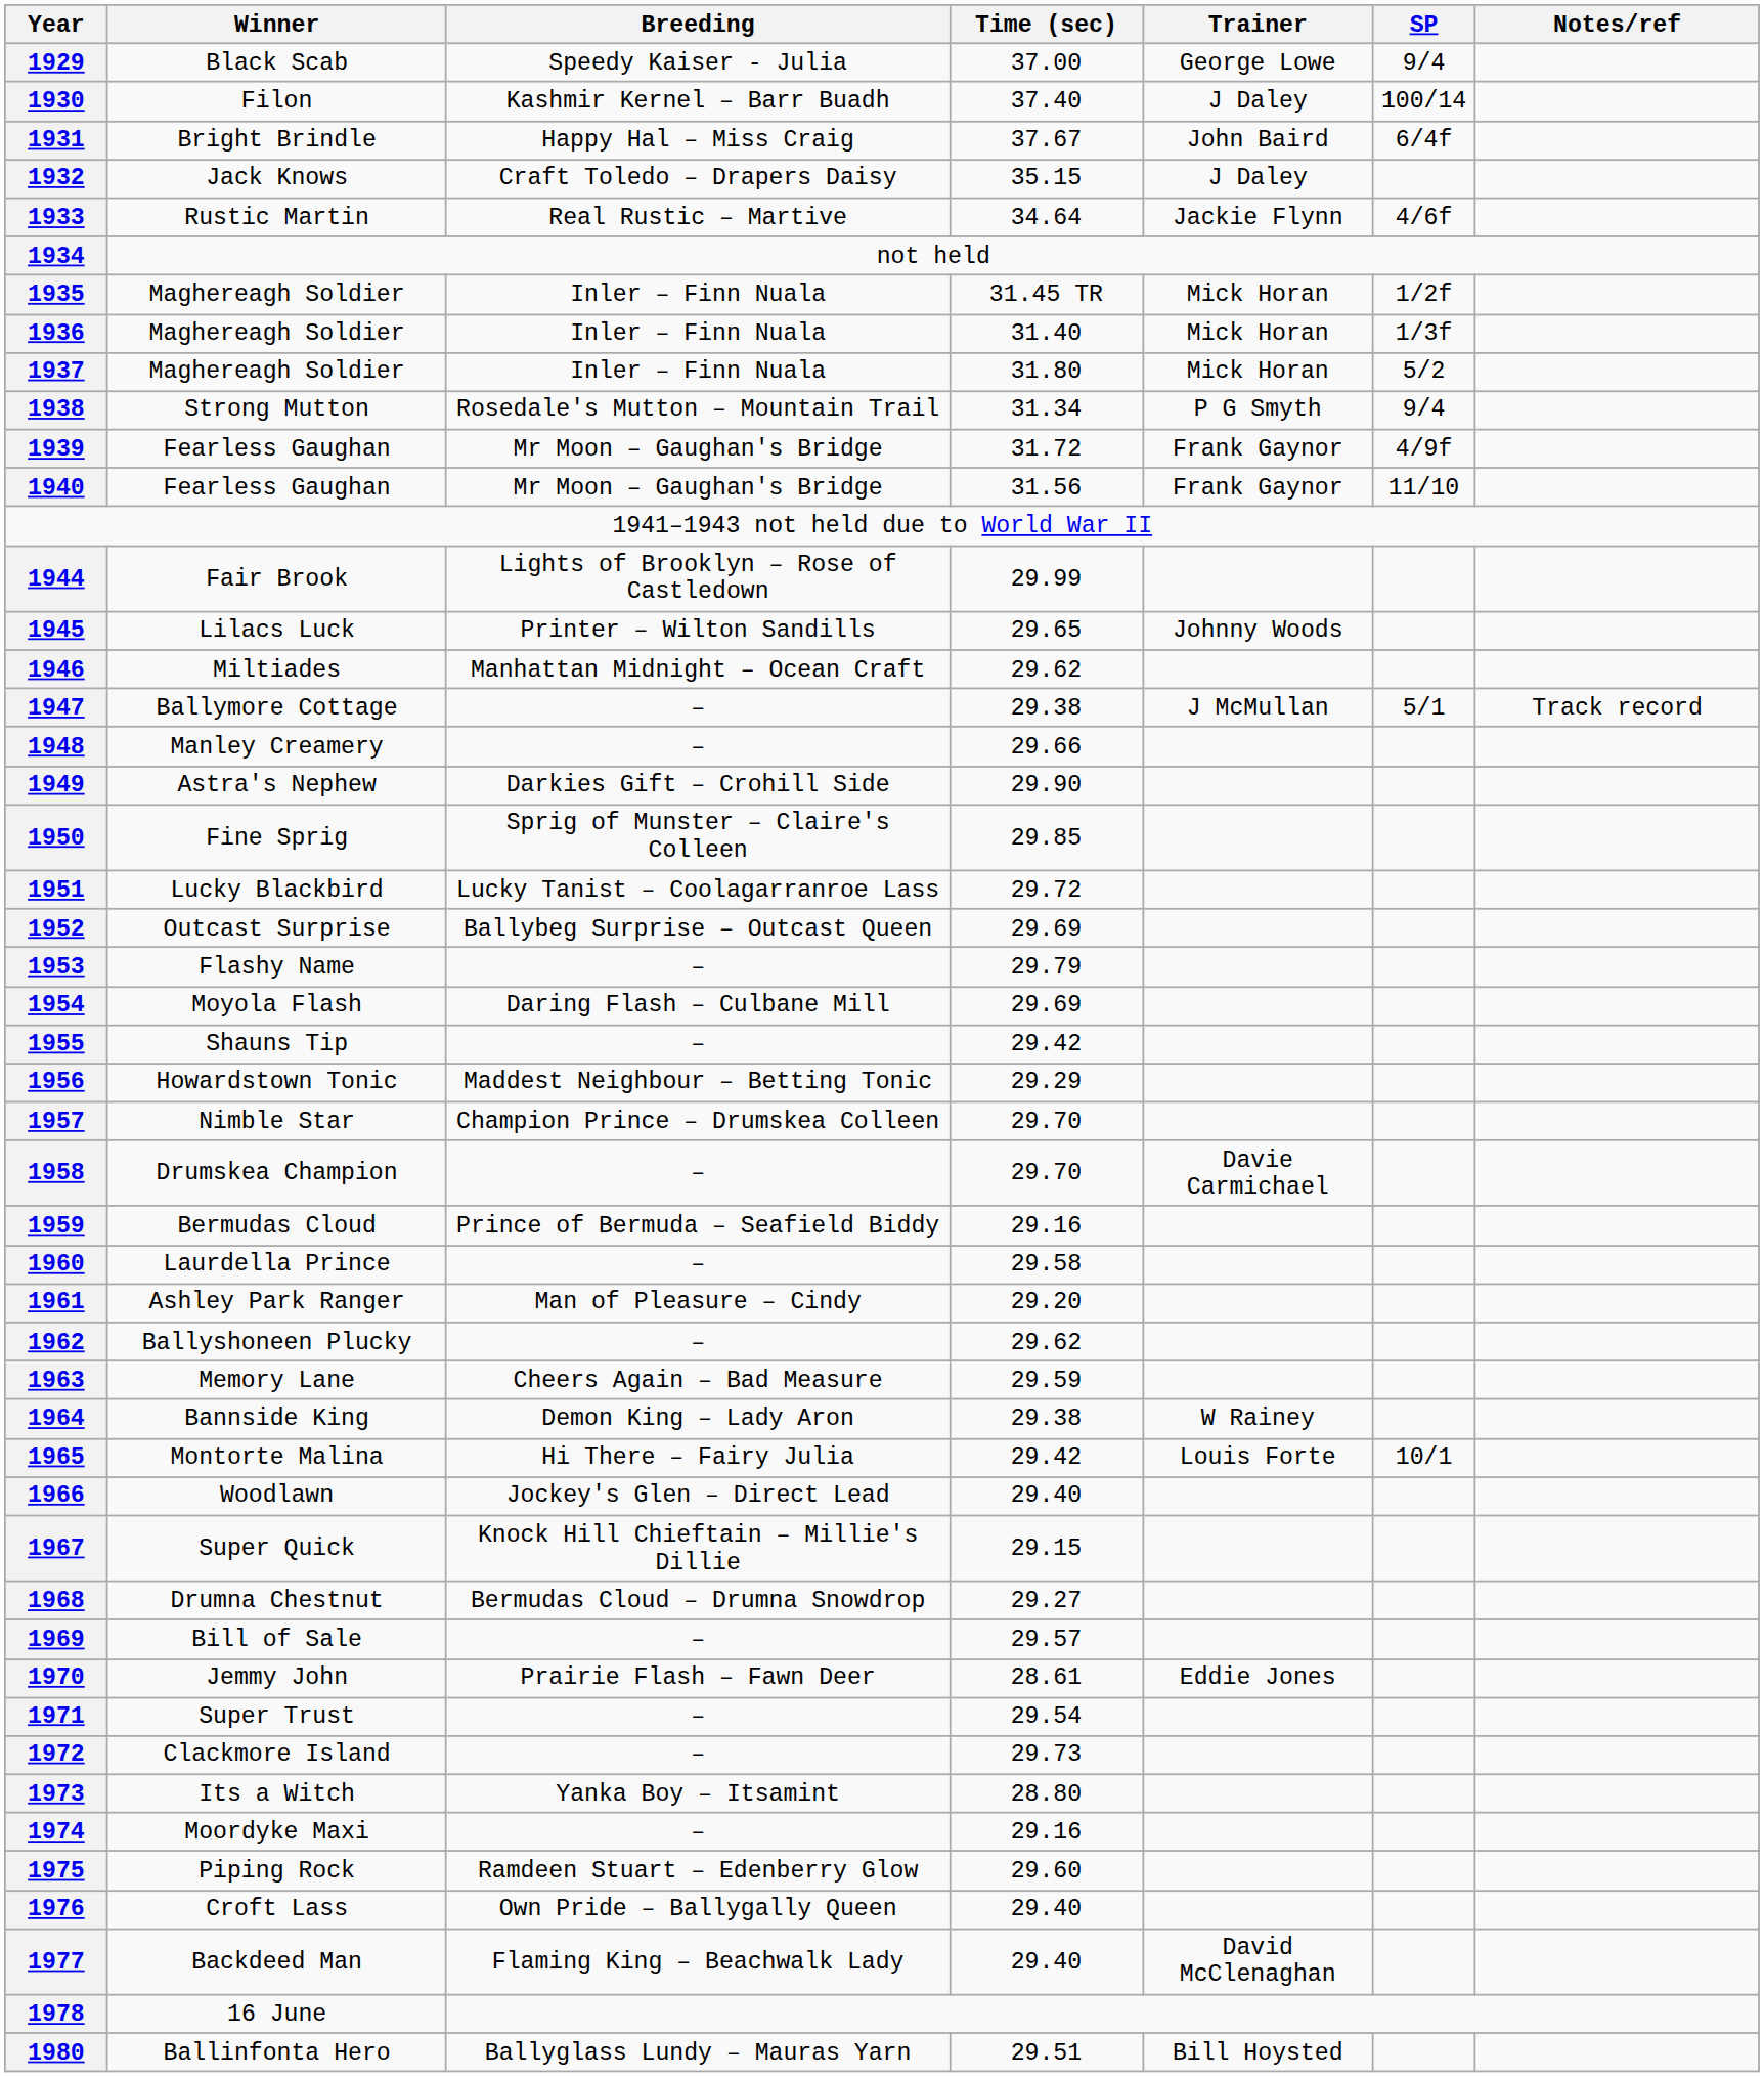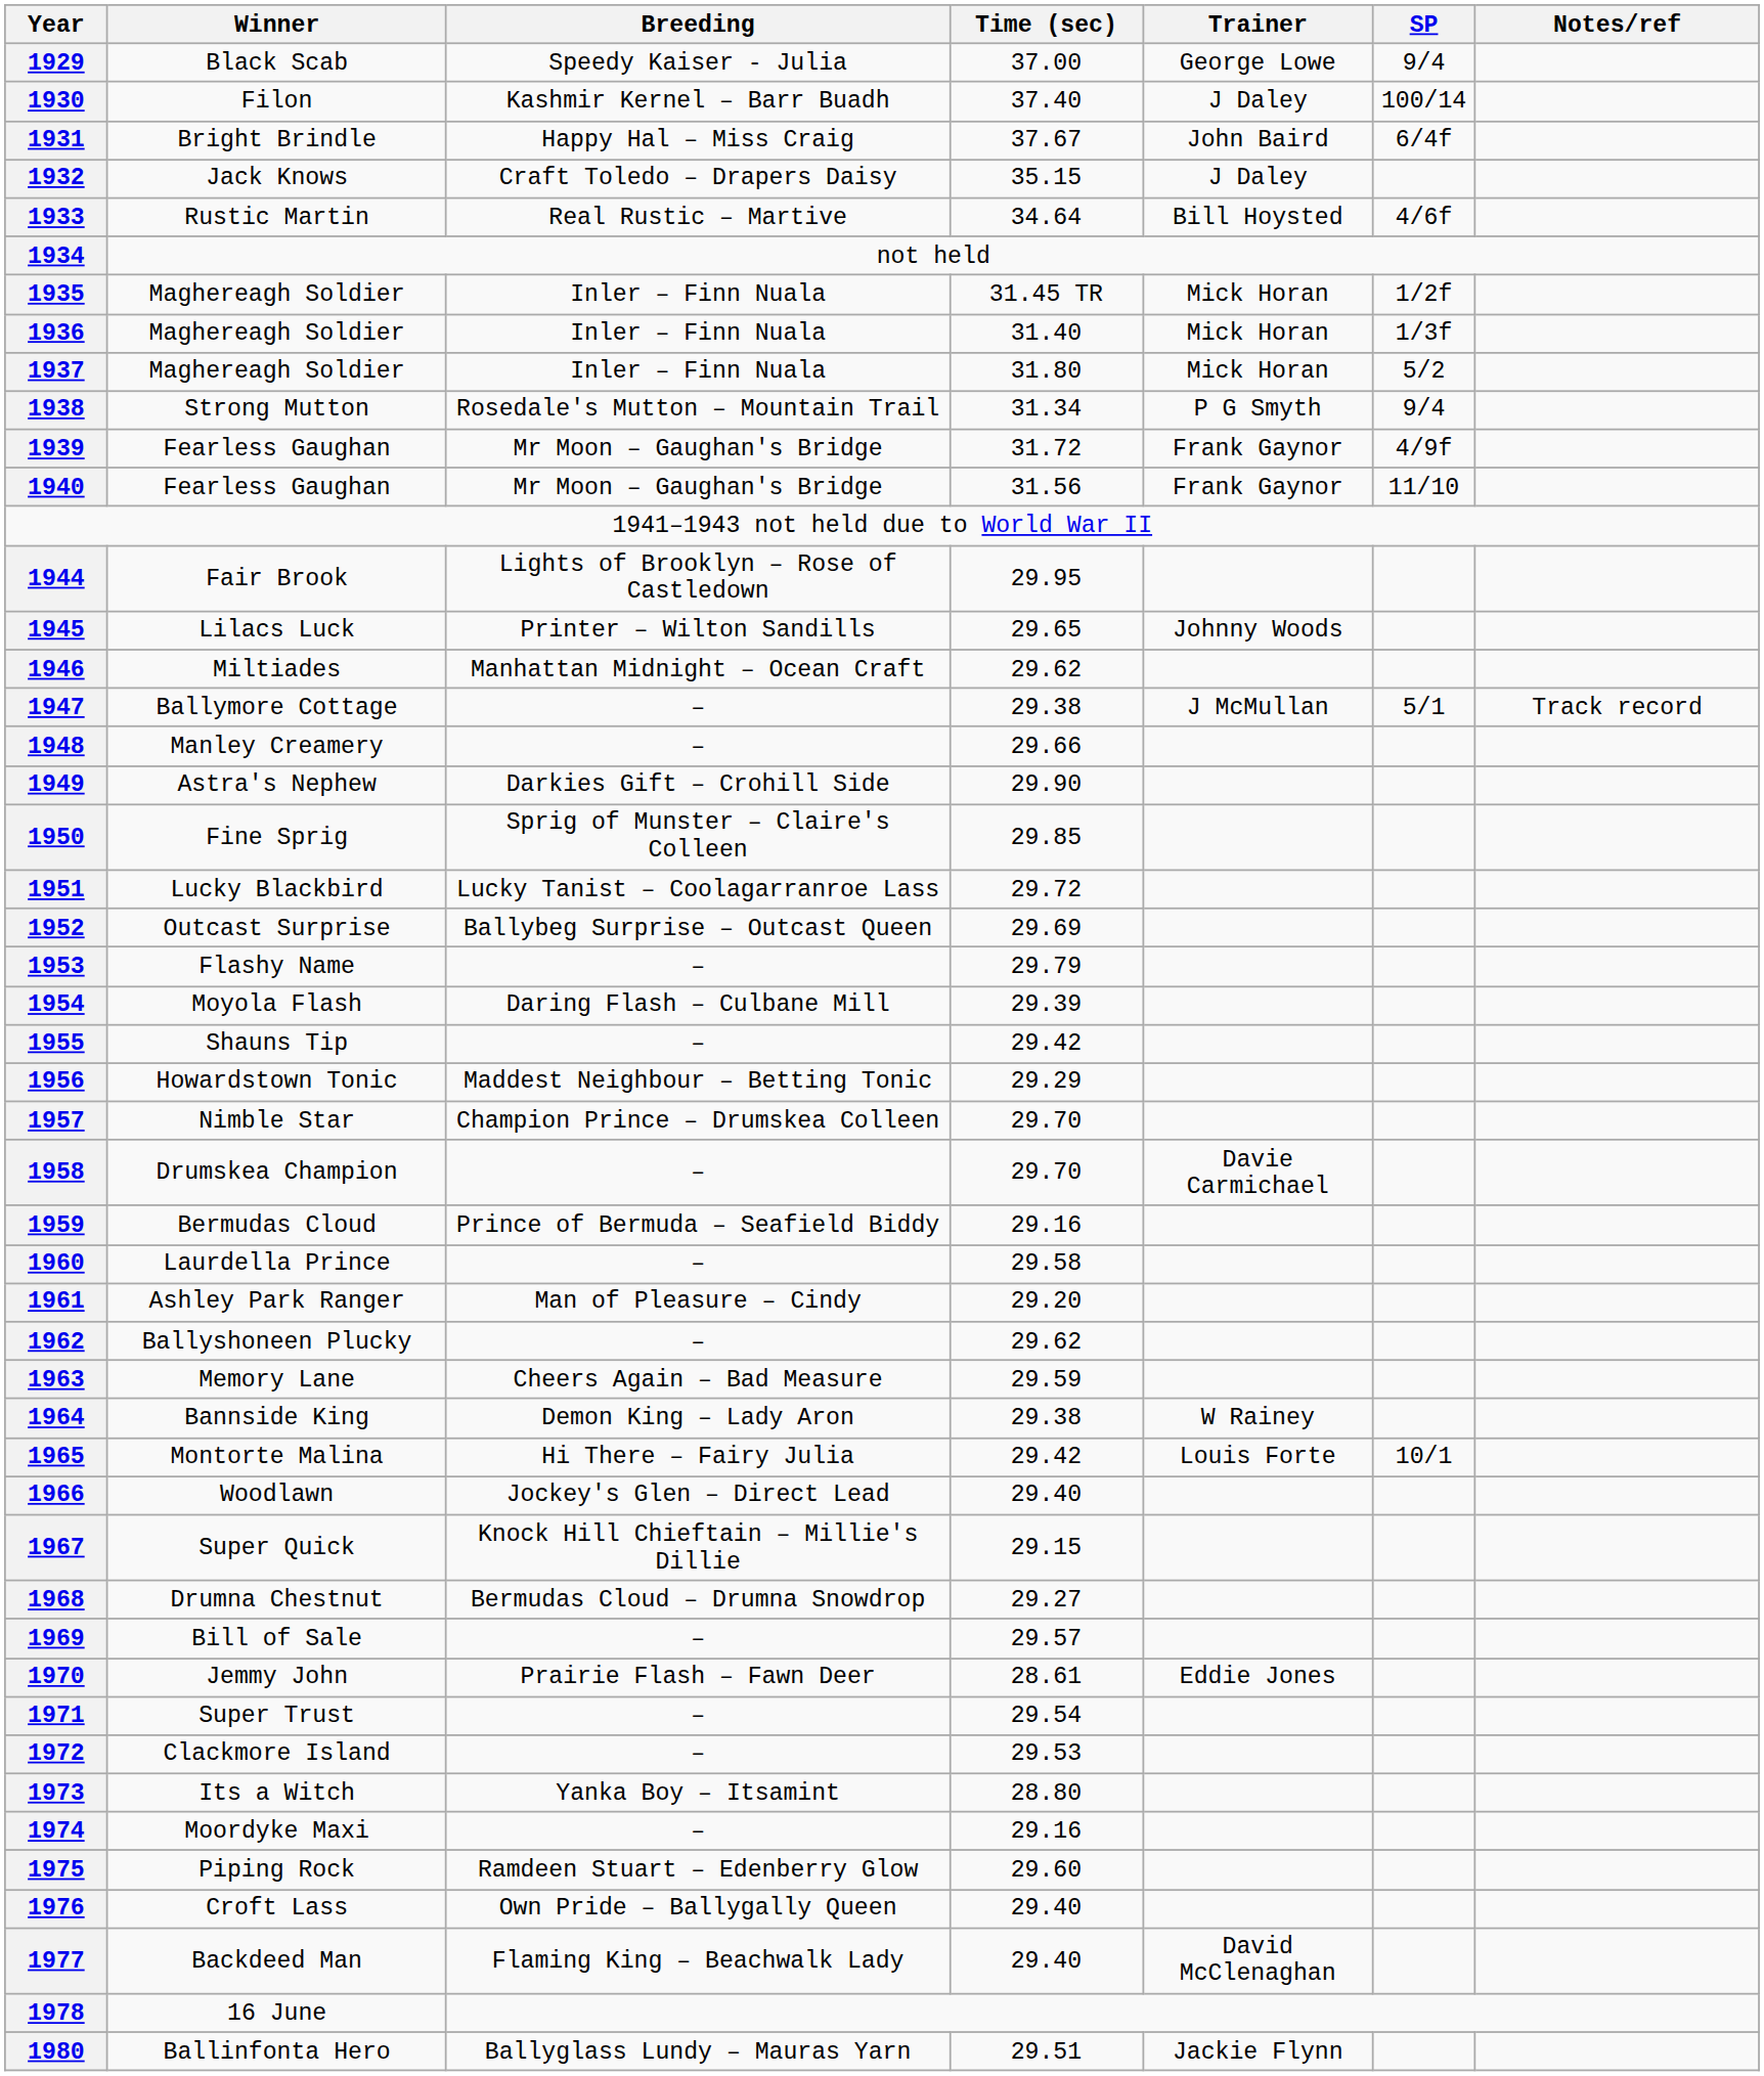 <table class="wikitable" style="text-align:center">
 <tr>
 <th width=50>Year</th>
 <th width=180>Winner</th>
 <th width=270>Breeding</th>
 <th width=100>Time (sec)</th>
 <th width=120>Trainer</th>
 <th width=50><a href='#'>SP</a></th>
 <th width=150>Notes/ref</th>
 </tr>
 <tr>
 <th><a href='#'>1929</a></th>
 <td>Black Scab</td>
 <td>Speedy Kaiser - Julia</td>
 <td>37.00</td>
 <td>George Lowe</td>
 <td>9/4</td>
 <td></td>
 </tr>
 <tr>
 <th><a href='#'>1930</a></th>
 <td>Filon</td>
 <td>Kashmir Kernel – Barr Buadh</td>
 <td>37.40</td>
 <td>J Daley</td>
 <td>100/14</td>
 <td></td>
 </tr>
 <tr>
 <th><a href='#'>1931</a></th>
 <td>Bright Brindle</td>
 <td>Happy Hal – Miss Craig</td>
 <td>37.67</td>
 <td>John Baird</td>
 <td>6/4f</td>
 <td></td>
 </tr>
 <tr>
 <th><a href='#'>1932</a></th>
 <td>Jack Knows</td>
 <td>Craft Toledo – Drapers Daisy</td>
 <td>35.15</td>
 <td>J Daley</td>
 <td></td>
 <td></td>
 </tr>
 <tr>
 <th><a href='#'>1933</a></th>
 <td>Rustic Martin</td>
 <td>Real Rustic – Martive</td>
 <td>34.64</td>
-<td>Jackie Flynn</td>
+<td>Bill Hoysted</td>
 <td>4/6f</td>
 <td></td>
 </tr>
 <tr>
 <th><a href='#'>1934</a></th>
 <td colspan=6>not held</td>
 </tr>
 <tr>
 <th><a href='#'>1935</a></th>
 <td>Maghereagh Soldier</td>
 <td>Inler – Finn Nuala</td>
 <td>31.45 TR</td>
 <td>Mick Horan</td>
 <td>1/2f</td>
 <td></td>
 </tr>
 <tr>
 <th><a href='#'>1936</a></th>
 <td>Maghereagh Soldier</td>
 <td>Inler – Finn Nuala</td>
 <td>31.40</td>
 <td>Mick Horan</td>
 <td>1/3f</td>
 <td></td>
 </tr>
 <tr>
 <th><a href='#'>1937</a></th>
 <td>Maghereagh Soldier</td>
 <td>Inler – Finn Nuala</td>
 <td>31.80</td>
 <td>Mick Horan</td>
 <td>5/2</td>
 <td></td>
 </tr>
 <tr>
 <th><a href='#'>1938</a></th>
 <td>Strong Mutton</td>
 <td>Rosedale's Mutton – Mountain Trail</td>
 <td>31.34</td>
 <td>P G Smyth</td>
 <td>9/4</td>
 <td></td>
 </tr>
 <tr>
 <th><a href='#'>1939</a></th>
 <td>Fearless Gaughan</td>
 <td>Mr Moon – Gaughan's Bridge</td>
 <td>31.72</td>
 <td>Frank Gaynor</td>
 <td>4/9f</td>
 <td></td>
 </tr>
 <tr>
 <th><a href='#'>1940</a></th>
 <td>Fearless Gaughan</td>
 <td>Mr Moon – Gaughan's Bridge</td>
 <td>31.56</td>
 <td>Frank Gaynor</td>
 <td>11/10</td>
 <td></td>
 </tr>
 <tr>
 <td colspan=7>1941–1943 not held due to <a href='#'>World War II</a></td>
 </tr>
 <tr>
 <th><a href='#'>1944</a></th>
 <td>Fair Brook</td>
 <td>Lights of Brooklyn	– Rose of Castledown</td>
-<td>29.99</td>
+<td>29.95</td>
 <td></td>
 <td></td>
 <td></td>
 </tr>
 <tr>
 <th><a href='#'>1945</a></th>
 <td>Lilacs Luck</td>
 <td>Printer – Wilton Sandills</td>
 <td>29.65</td>
 <td>Johnny Woods</td>
 <td></td>
 <td></td>
 </tr>
 <tr>
 <th><a href='#'>1946</a></th>
 <td>Miltiades</td>
 <td>Manhattan Midnight – Ocean Craft</td>
 <td>29.62</td>
 <td></td>
 <td></td>
 <td></td>
 </tr>
 <tr>
 <th><a href='#'>1947</a></th>
 <td>Ballymore Cottage</td>
 <td>–</td>
 <td>29.38</td>
 <td>J McMullan</td>
 <td>5/1</td>
 <td>Track record</td>
 </tr>
 <tr>
 <th><a href='#'>1948</a></th>
 <td>Manley Creamery</td>
 <td>–</td>
 <td>29.66</td>
 <td></td>
 <td></td>
 <td></td>
 </tr>
 <tr>
 <th><a href='#'>1949</a></th>
 <td>Astra's Nephew</td>
 <td>Darkies Gift – Crohill Side</td>
 <td>29.90</td>
 <td></td>
 <td></td>
 <td></td>
 </tr>
 <tr>
 <th><a href='#'>1950</a></th>
 <td>Fine Sprig</td>
 <td>Sprig of Munster – Claire's Colleen</td>
 <td>29.85</td>
 <td></td>
 <td></td>
 <td></td>
 </tr>
 <tr>
 <th><a href='#'>1951</a></th>
 <td>Lucky Blackbird</td>
 <td>Lucky Tanist – Coolagarranroe Lass</td>
 <td>29.72</td>
 <td></td>
 <td></td>
 <td></td>
 </tr>
 <tr>
 <th><a href='#'>1952</a></th>
 <td>Outcast Surprise</td>
 <td>Ballybeg Surprise – Outcast Queen</td>
 <td>29.69</td>
 <td></td>
 <td></td>
 <td></td>
 </tr>
 <tr>
 <th><a href='#'>1953</a></th>
 <td>Flashy Name</td>
 <td>–</td>
 <td>29.79</td>
 <td></td>
 <td></td>
 <td></td>
 </tr>
 <tr>
 <th><a href='#'>1954</a></th>
 <td>Moyola Flash</td>
 <td>Daring Flash	– Culbane Mill</td>
-<td>29.69</td>
+<td>29.39</td>
 <td></td>
 <td></td>
 <td></td>
 </tr>
 <tr>
 <th><a href='#'>1955</a></th>
 <td>Shauns Tip</td>
 <td>–</td>
 <td>29.42</td>
 <td></td>
 <td></td>
 <td></td>
 </tr>
 <tr>
 <th><a href='#'>1956</a></th>
 <td>Howardstown Tonic</td>
 <td>Maddest Neighbour – Betting Tonic</td>
 <td>29.29</td>
 <td></td>
 <td></td>
 <td></td>
 </tr>
 <tr>
 <th><a href='#'>1957</a></th>
 <td>Nimble Star</td>
 <td>Champion Prince – Drumskea Colleen</td>
 <td>29.70</td>
 <td></td>
 <td></td>
 <td></td>
 </tr>
 <tr>
 <th><a href='#'>1958</a></th>
 <td>Drumskea Champion</td>
 <td>–</td>
 <td>29.70</td>
 <td>Davie Carmichael</td>
 <td></td>
 <td></td>
 </tr>
 <tr>
 <th><a href='#'>1959</a></th>
 <td>Bermudas Cloud</td>
 <td>Prince of Bermuda – Seafield Biddy</td>
 <td>29.16</td>
 <td></td>
 <td></td>
 <td></td>
 </tr>
 <tr>
 <th><a href='#'>1960</a></th>
 <td>Laurdella Prince</td>
 <td>–</td>
 <td>29.58</td>
 <td></td>
 <td></td>
 <td></td>
 </tr>
 <tr>
 <th><a href='#'>1961</a></th>
 <td>Ashley Park Ranger</td>
 <td>Man of Pleasure – Cindy</td>
 <td>29.20</td>
 <td></td>
 <td></td>
 <td></td>
 </tr>
 <tr>
 <th><a href='#'>1962</a></th>
 <td>Ballyshoneen Plucky</td>
 <td>–</td>
 <td>29.62</td>
 <td></td>
 <td></td>
 <td></td>
 </tr>
 <tr>
 <th><a href='#'>1963</a></th>
 <td>Memory Lane</td>
 <td>Cheers Again – Bad Measure</td>
 <td>29.59</td>
 <td></td>
 <td></td>
 <td></td>
 </tr>
 <tr>
 <th><a href='#'>1964</a></th>
 <td>Bannside King</td>
 <td>Demon King – Lady Aron</td>
 <td>29.38</td>
 <td>W Rainey</td>
 <td></td>
 <td></td>
 </tr>
 <tr>
 <th><a href='#'>1965</a></th>
 <td>Montorte Malina</td>
 <td>Hi There – Fairy Julia</td>
 <td>29.42</td>
 <td>Louis Forte</td>
 <td>10/1</td>
 <td></td>
 </tr>
 <tr>
 <th><a href='#'>1966</a></th>
 <td>Woodlawn</td>
 <td>Jockey's Glen – Direct Lead</td>
 <td>29.40</td>
 <td></td>
 <td></td>
 <td></td>
 </tr>
 <tr>
 <th><a href='#'>1967</a></th>
 <td>Super Quick</td>
 <td>Knock Hill Chieftain – Millie's Dillie</td>
 <td>29.15</td>
 <td></td>
 <td></td>
 <td></td>
 </tr>
 <tr>
 <th><a href='#'>1968</a></th>
 <td>Drumna Chestnut</td>
 <td>Bermudas Cloud – Drumna Snowdrop</td>
 <td>29.27</td>
 <td></td>
 <td></td>
 <td></td>
 </tr>
 <tr>
 <th><a href='#'>1969</a></th>
 <td>Bill of Sale</td>
 <td>–</td>
 <td>29.57</td>
 <td></td>
 <td></td>
 <td></td>
 </tr>
 <tr>
 <th><a href='#'>1970</a></th>
 <td>Jemmy John</td>
 <td>Prairie Flash – Fawn Deer</td>
 <td>28.61</td>
 <td>Eddie Jones</td>
 <td></td>
 <td></td>
 </tr>
 <tr>
 <th><a href='#'>1971</a></th>
 <td>Super Trust</td>
 <td>–</td>
 <td>29.54</td>
 <td></td>
 <td></td>
 <td></td>
 </tr>
 <tr>
 <th><a href='#'>1972</a></th>
 <td>Clackmore Island</td>
 <td>–</td>
-<td>29.73</td>
+<td>29.53</td>
 <td></td>
 <td></td>
 <td></td>
 </tr>
 <tr>
 <th><a href='#'>1973</a></th>
 <td>Its a Witch</td>
 <td>Yanka Boy – Itsamint</td>
 <td>28.80</td>
 <td></td>
 <td></td>
 <td></td>
 </tr>
 <tr>
 <th><a href='#'>1974</a></th>
 <td>Moordyke Maxi</td>
 <td>–</td>
 <td>29.16</td>
 <td></td>
 <td></td>
 <td></td>
 </tr>
 <tr>
 <th><a href='#'>1975</a></th>
 <td>Piping Rock</td>
 <td>Ramdeen Stuart – Edenberry Glow</td>
 <td>29.60</td>
 <td></td>
 <td></td>
 <td></td>
 </tr>
 <tr>
 <th><a href='#'>1976</a></th>
 <td>Croft Lass</td>
 <td>Own Pride – Ballygally Queen</td>
 <td>29.40</td>
 <td></td>
 <td></td>
 <td></td>
 </tr>
 <tr>
 <th><a href='#'>1977</a></th>
 <td>Backdeed Man</td>
 <td>Flaming King	– Beachwalk Lady</td>
 <td>29.40</td>
 <td>David McClenaghan</td>
 <td></td>
 <td></td>
 </tr>
 <tr>
 <th><a href='#'>1978</a></th>
 <td>16 June</td>
 </tr>
 <tr>
 <th><a href='#'>1980</a></th>
 <td>Ballinfonta Hero</td>
 <td>Ballyglass Lundy – Mauras Yarn</td>
 <td>29.51</td>
-<td>Bill Hoysted</td>
+<td>Jackie Flynn</td>
 <td></td>
 <td></td>
 </tr>
 </table>
